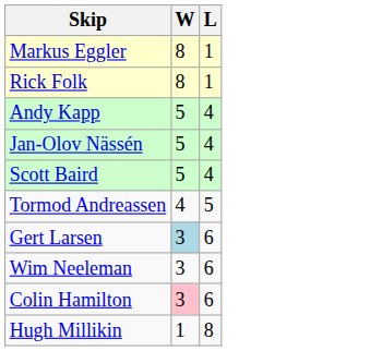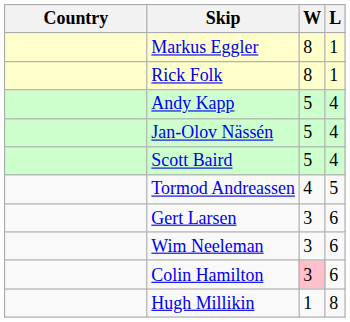 <table class="wikitable">
 <tr>
+<th bgcolor="#efefef" width="120">Country</th>
 <th bgcolor="#efefef">Skip</th>
 <th bgcolor="#efefef">W</th>
 <th bgcolor="#efefef">L</th>
 </tr>
 <tr bgcolor="#ffffcc">
+<td></td>
 <td><a href='#'>Markus Eggler</a></td>
 <td>8</td>
 <td>1</td>
 </tr>
 <tr bgcolor="#ffffcc">
+<td></td>
 <td><a href='#'>Rick Folk</a></td>
 <td>8</td>
 <td>1</td>
 </tr>
 <tr bgcolor="#ccffcc">
+<td></td>
 <td><a href='#'>Andy Kapp</a></td>
 <td>5</td>
 <td>4</td>
 </tr>
 <tr bgcolor="#ccffcc">
+<td></td>
 <td><a href='#'>Jan-Olov Nässén</a></td>
 <td>5</td>
 <td>4</td>
 </tr>
 <tr bgcolor="#ccffcc">
+<td></td>
 <td><a href='#'>Scott Baird</a></td>
 <td>5</td>
 <td>4</td>
 </tr>
 <tr>
+<td></td>
 <td><a href='#'>Tormod Andreassen</a></td>
 <td>4</td>
 <td>5</td>
 </tr>
 <tr>
+<td></td>
 <td><a href='#'>Gert Larsen</a></td>
-<td style="background: lightblue;">3</td>
+<td>3</td>
 <td>6</td>
 </tr>
 <tr>
+<td></td>
 <td><a href='#'>Wim Neeleman</a></td>
 <td>3</td>
 <td>6</td>
 </tr>
 <tr>
+<td></td>
 <td><a href='#'>Colin Hamilton</a></td>
 <td style="background: pink;">3</td>
 <td>6</td>
 </tr>
 <tr>
+<td></td>
 <td><a href='#'>Hugh Millikin</a></td>
 <td>1</td>
 <td>8</td>
 </tr>
 </table>
